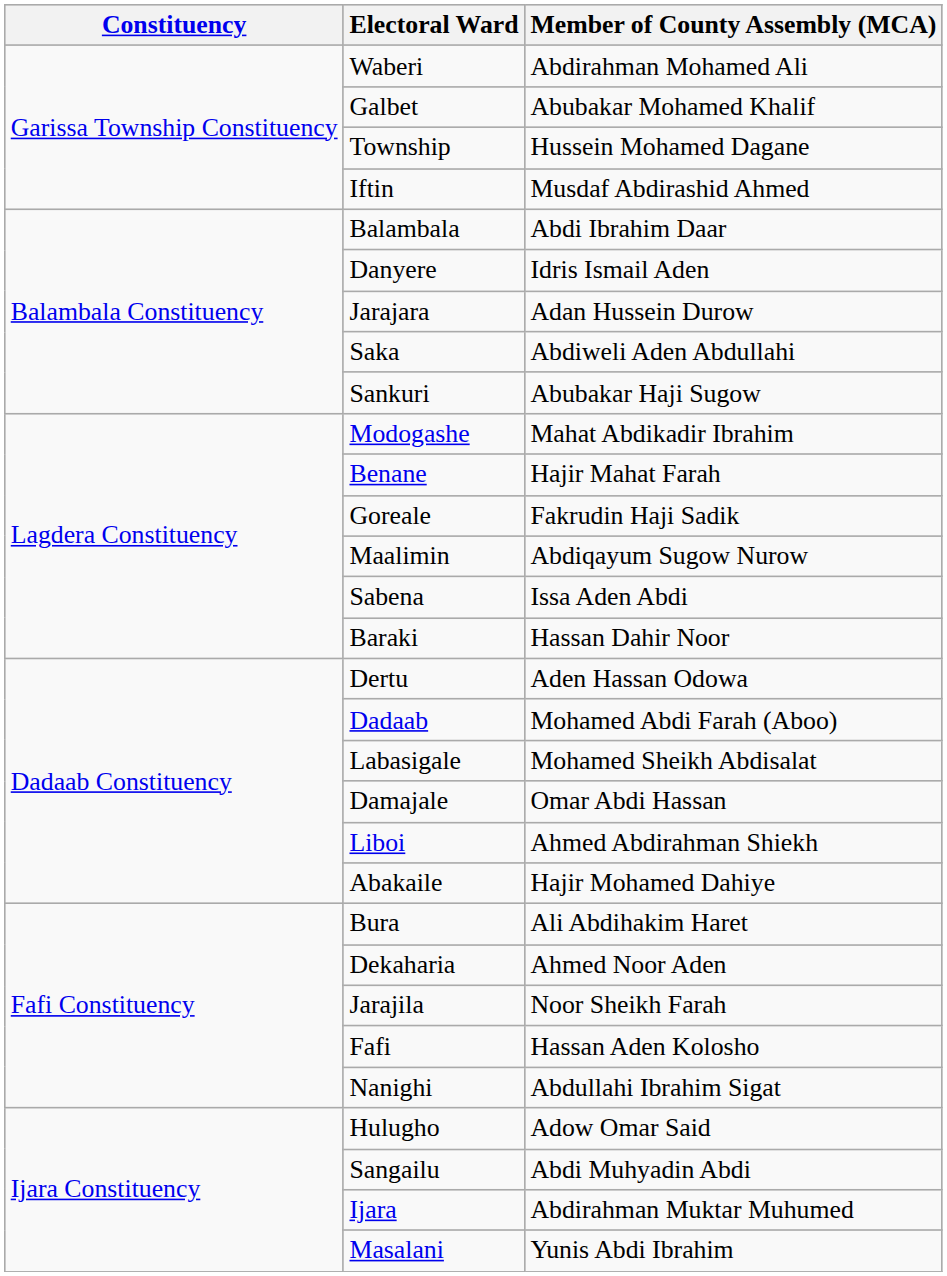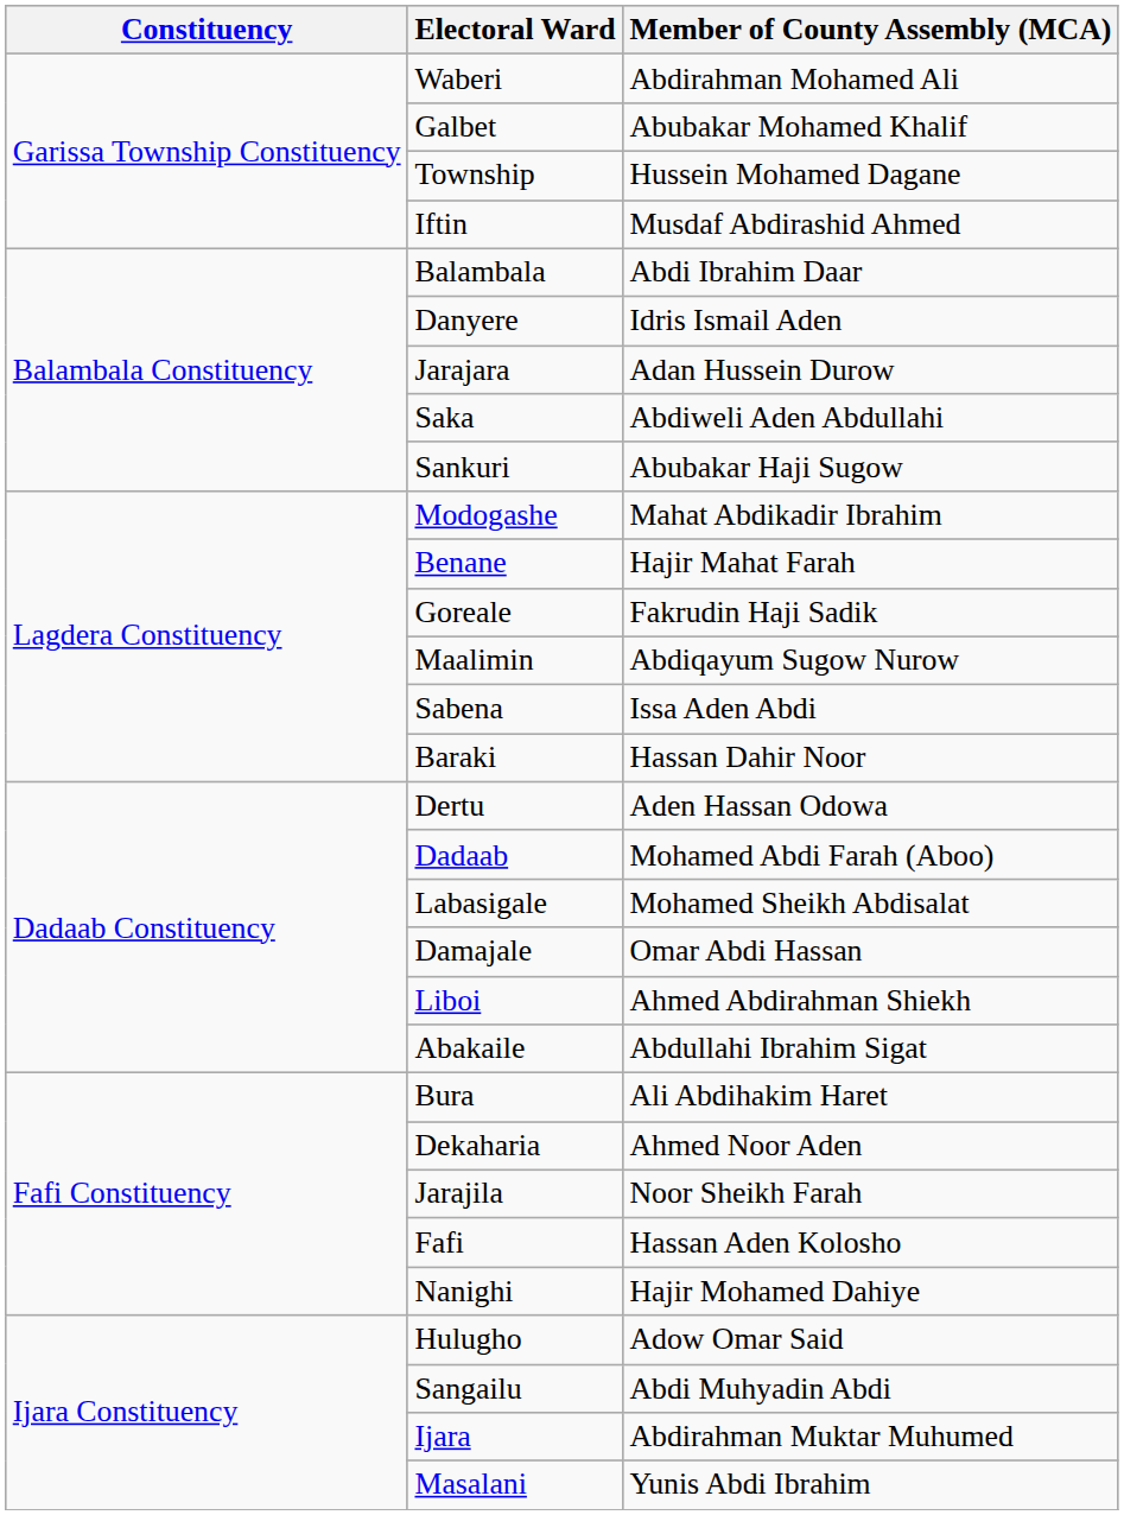 <table class="wikitable">
 <tr>
 <th><a href='#'>Constituency</a></th>
 <th>Electoral Ward</th>
 <th>Member of County Assembly (MCA)</th>
 </tr>
 <tr>
 <td rowspan="4"><a href='#'>Garissa Township Constituency</a></td>
 <td>Waberi</td>
 <td>Abdirahman Mohamed Ali</td>
 </tr>
 <tr>
 <td>Galbet</td>
 <td>Abubakar Mohamed Khalif</td>
 </tr>
 <tr>
 <td>Township</td>
 <td>Hussein Mohamed Dagane</td>
 </tr>
 <tr>
 <td>Iftin</td>
 <td>Musdaf Abdirashid Ahmed</td>
 </tr>
 <tr>
 <td rowspan="5"><a href='#'>Balambala Constituency</a></td>
 <td>Balambala</td>
 <td>Abdi Ibrahim Daar</td>
 </tr>
 <tr>
 <td>Danyere</td>
 <td>Idris Ismail Aden</td>
 </tr>
 <tr>
 <td>Jarajara</td>
 <td>Adan Hussein Durow</td>
 </tr>
 <tr>
 <td>Saka</td>
 <td>Abdiweli Aden Abdullahi</td>
 </tr>
 <tr>
 <td>Sankuri</td>
 <td>Abubakar Haji Sugow</td>
 </tr>
 <tr>
 <td rowspan="6"><a href='#'>Lagdera Constituency</a></td>
 <td><a href='#'>Modogashe</a></td>
 <td>Mahat Abdikadir Ibrahim</td>
 </tr>
 <tr>
 <td><a href='#'>Benane</a></td>
 <td>Hajir Mahat Farah</td>
 </tr>
 <tr>
 <td>Goreale</td>
 <td>Fakrudin Haji Sadik</td>
 </tr>
 <tr>
 <td>Maalimin</td>
 <td>Abdiqayum Sugow Nurow</td>
 </tr>
 <tr>
 <td>Sabena</td>
 <td>Issa Aden Abdi</td>
 </tr>
 <tr>
 <td>Baraki</td>
 <td>Hassan Dahir Noor</td>
 </tr>
 <tr>
 <td rowspan="6"><a href='#'>Dadaab Constituency</a></td>
 <td>Dertu</td>
 <td>Aden Hassan Odowa</td>
 </tr>
 <tr>
 <td><a href='#'>Dadaab</a></td>
 <td>Mohamed Abdi Farah (Aboo)</td>
 </tr>
 <tr>
 <td>Labasigale</td>
 <td>Mohamed Sheikh Abdisalat</td>
 </tr>
 <tr>
 <td>Damajale</td>
 <td>Omar Abdi Hassan</td>
 </tr>
 <tr>
 <td><a href='#'>Liboi</a></td>
 <td>Ahmed Abdirahman Shiekh</td>
 </tr>
 <tr>
 <td>Abakaile</td>
-<td>Hajir Mohamed Dahiye</td>
+<td>Abdullahi Ibrahim Sigat</td>
 </tr>
 <tr>
 <td rowspan="5"><a href='#'>Fafi Constituency</a></td>
 <td>Bura</td>
 <td>Ali Abdihakim Haret</td>
 </tr>
 <tr>
 <td>Dekaharia</td>
 <td>Ahmed Noor Aden</td>
 </tr>
 <tr>
 <td>Jarajila</td>
 <td>Noor Sheikh Farah</td>
 </tr>
 <tr>
 <td>Fafi</td>
 <td>Hassan Aden Kolosho</td>
 </tr>
 <tr>
 <td>Nanighi</td>
-<td>Abdullahi Ibrahim Sigat</td>
+<td>Hajir Mohamed Dahiye</td>
 </tr>
 <tr>
 <td rowspan="4"><a href='#'>Ijara Constituency</a></td>
 <td>Hulugho</td>
 <td>Adow Omar Said</td>
 </tr>
 <tr>
 <td>Sangailu</td>
 <td>Abdi Muhyadin Abdi</td>
 </tr>
 <tr>
 <td><a href='#'>Ijara</a></td>
 <td>Abdirahman Muktar Muhumed</td>
 </tr>
 <tr>
 <td><a href='#'>Masalani</a></td>
 <td>Yunis Abdi Ibrahim</td>
 </tr>
 </table>
